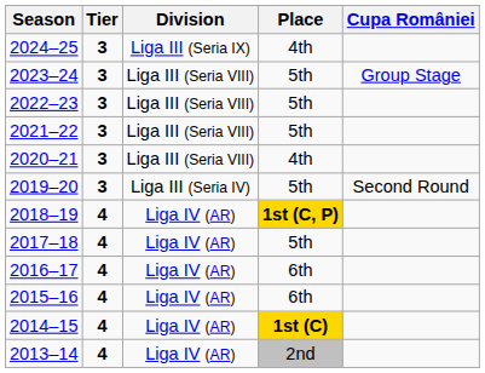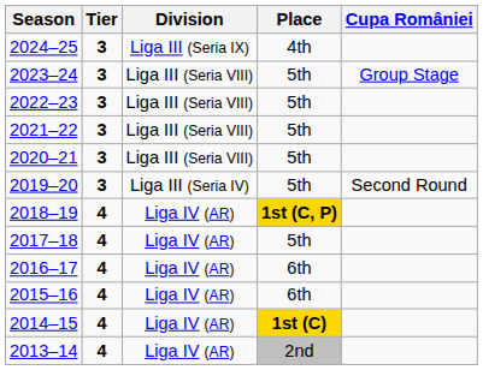 <table class="wikitable" style="text-align:center; font-size:90%">
 <tr>
 <th>Season</th>
 <th>Tier</th>
 <th>Division</th>
 <th>Place</th>
 <th><a href='#'>Cupa României</a></th>
 </tr>
 <tr>
 <td><a href='#'>2024–25</a></td>
 <td><strong>3</strong></td>
 <td><a href='#'>Liga III</a> <small>(Seria IX)</small></td>
 <td>4th</td>
 <td></td>
 </tr>
 <tr>
 <td><a href='#'>2023–24</a></td>
 <td><strong>3</strong></td>
 <td>Liga III <small>(Seria VIII)</small></td>
 <td>5th</td>
 <td><a href='#'>Group Stage</a></td>
 </tr>
 <tr>
 <td><a href='#'>2022–23</a></td>
 <td><strong>3</strong></td>
 <td>Liga III <small>(Seria VIII)</small></td>
 <td>5th</td>
 <td></td>
 </tr>
 <tr>
 <td><a href='#'>2021–22</a></td>
 <td><strong>3</strong></td>
 <td>Liga III <small>(Seria VIII)</small></td>
 <td>5th</td>
 <td></td>
 </tr>
 <tr>
 <td><a href='#'>2020–21</a></td>
 <td><strong>3</strong></td>
 <td>Liga III <small>(Seria VIII)</small></td>
-<td>4th</td>
+<td>5th</td>
 <td></td>
 </tr>
 <tr>
 <td><a href='#'>2019–20</a></td>
 <td><strong>3</strong></td>
 <td>Liga III <small>(Seria IV)</small></td>
 <td>5th</td>
 <td>Second Round</td>
 </tr>
 <tr>
 <td><a href='#'>2018–19</a></td>
 <td><strong>4</strong></td>
 <td><a href='#'>Liga IV</a> <small>(<a href='#'>AR</a>)</small></td>
 <td align=center bgcolor=gold><strong>1st (C, P)</strong></td>
 <td></td>
 </tr>
 <tr>
 <td><a href='#'>2017–18</a></td>
 <td><strong>4</strong></td>
 <td><a href='#'>Liga IV</a> <small>(<a href='#'>AR</a>)</small></td>
 <td>5th</td>
 <td></td>
 </tr>
 <tr>
 <td><a href='#'>2016–17</a></td>
 <td><strong>4</strong></td>
 <td><a href='#'>Liga IV</a> <small>(<a href='#'>AR</a>)</small></td>
 <td>6th</td>
 <td></td>
 </tr>
 <tr>
 <td><a href='#'>2015–16</a></td>
 <td><strong>4</strong></td>
 <td><a href='#'>Liga IV</a> <small>(<a href='#'>AR</a>)</small></td>
 <td>6th</td>
 <td></td>
 </tr>
 <tr>
 <td><a href='#'>2014–15</a></td>
 <td><strong>4</strong></td>
 <td><a href='#'>Liga IV</a> <small>(<a href='#'>AR</a>)</small></td>
 <td align=center bgcolor=gold><strong>1st (C)</strong></td>
 <td></td>
 </tr>
 <tr>
 <td><a href='#'>2013–14</a></td>
 <td><strong>4</strong></td>
 <td><a href='#'>Liga IV</a> <small>(<a href='#'>AR</a>)</small></td>
 <td align=center bgcolor=silver>2nd</td>
 <td></td>
 </tr>
 </table>
